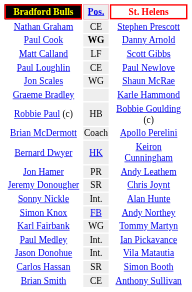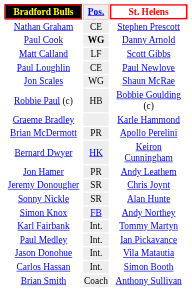 <table align=right style="font-size:90%; margin-left:1em">
 <tr bgcolor=#FF0033>
 <th align="centre" width="113" style="border: 2px solid red; background: black; color: yellow">Bradford Bulls</th>
 <th align="center" style="background: #eeeeee; color: black"><a href='#'>Pos.</a></th>
 <th align="centre" width="113" style="border: 2px solid red; background: white; color:red">St. Helens</th>
 </tr>
 <tr>
 <td align="center"><a href='#'>Nathan Graham</a></td>
 <td align="center" style="background: #eeeeee">CE</td>
 <td align="center"><a href='#'>Stephen Prescott</a></td>
 </tr>
 <tr>
 <td align="center"><a href='#'>Paul Cook</a></td>
 <td align="center" style="background: #eeeeee"><strong>WG</strong></td>
 <td align="center"><a href='#'>Danny Arnold</a></td>
 </tr>
 <tr>
 <td align="center"><a href='#'>Matt Calland</a></td>
 <td align="center" style="background: #eeeeee">LF</td>
 <td align="center"><a href='#'>Scott Gibbs</a></td>
 </tr>
 <tr>
 <td align="center"><a href='#'>Paul Loughlin</a></td>
 <td align="center" style="background: #eeeeee">CE</td>
 <td align="center"><a href='#'>Paul Newlove</a></td>
 </tr>
 <tr>
 <td align="center"><a href='#'>Jon Scales</a></td>
 <td align="center" style="background: #eeeeee">WG</td>
 <td align="center"><a href='#'>Shaun McRae</a></td>
 </tr>
 <tr>
+<td align="center"><a href='#'>Robbie Paul</a> (c)</td>
+<td align="center" style="background: #eeeeee">HB</td>
+<td align="center"><a href='#'>Bobbie Goulding</a> (c)</td>
+</tr>
+<tr>
 <td align="center"><a href='#'>Graeme Bradley</a></td>
 <td align="center" style="background: #eeeeee"></td>
 <td align="center"><a href='#'>Karle Hammond</a></td>
 </tr>
 <tr>
-<td align="center"><a href='#'>Robbie Paul</a> (c)</td>
-<td align="center" style="background: #eeeeee">HB</td>
-<td align="center"><a href='#'>Bobbie Goulding</a> (c)</td>
-</tr>
-<tr>
 <td align="center"><a href='#'>Brian McDermott</a></td>
-<td align="center" style="background: #eeeeee">Coach</td>
+<td align="center" style="background: #eeeeee">PR</td>
 <td align="center"><a href='#'>Apollo Perelini</a></td>
 </tr>
 <tr>
 <td align="center"><a href='#'>Bernard Dwyer</a></td>
 <td align="center" style="background: #eeeeee"><a href='#'>HK</a></td>
 <td align="center"><a href='#'>Keiron Cunningham</a></td>
 </tr>
 <tr>
 <td align="center"><a href='#'>Jon Hamer</a></td>
 <td align="center" style="background: #eeeeee">PR</td>
 <td align="center"><a href='#'>Andy Leathem</a></td>
 </tr>
 <tr>
 <td align="center"><a href='#'>Jeremy Donougher</a></td>
 <td align="center" style="background: #eeeeee">SR</td>
 <td align="center"><a href='#'>Chris Joynt</a></td>
 </tr>
 <tr>
 <td align="center"><a href='#'>Sonny Nickle</a></td>
-<td align="center" style="background: #eeeeee">Int.</td>
+<td align="center" style="background: #eeeeee">SR</td>
 <td align="center"><a href='#'>Alan Hunte</a></td>
 </tr>
 <tr>
 <td align="center"><a href='#'>Simon Knox</a></td>
 <td align="center" style="background: #eeeeee"><a href='#'>FB</a></td>
 <td align="center"><a href='#'>Andy Northey</a></td>
 </tr>
 <tr>
 <td align="center"><a href='#'>Karl Fairbank</a></td>
-<td align="center" style="background: #eeeeee">WG</td>
+<td align="center" style="background: #eeeeee">Int.</td>
 <td align="center"><a href='#'>Tommy Martyn</a></td>
 </tr>
 <tr>
 <td align="center"><a href='#'>Paul Medley</a></td>
 <td align="center" style="background: #eeeeee">Int.</td>
 <td align="center"><a href='#'>Ian Pickavance</a></td>
 </tr>
 <tr>
 <td align="center"><a href='#'>Jason Donohue</a></td>
 <td align="center" style="background: #eeeeee">Int.</td>
 <td align="center"><a href='#'>Vila Matautia</a></td>
 </tr>
 <tr>
 <td align="center"><a href='#'>Carlos Hassan</a></td>
-<td align="center" style="background: #eeeeee">SR</td>
+<td align="center" style="background: #eeeeee">Int.</td>
 <td align="center"><a href='#'>Simon Booth</a></td>
 </tr>
 <tr>
 <td align="center"><a href='#'>Brian Smith</a></td>
-<td align="center" style="background: #eeeeee">CE</td>
+<td align="center" style="background: #eeeeee">Coach</td>
 <td align="center"><a href='#'>Anthony Sullivan</a></td>
 </tr>
 </table>
